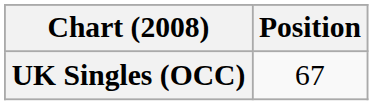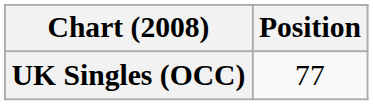 <table class="wikitable plainrowheaders" style="text-align:center">
 <tr>
 <th scope="col">Chart (2008)</th>
 <th scope="col">Position</th>
 </tr>
 <tr>
 <th scope="row">UK Singles (OCC)</th>
-<td>67</td>
+<td>77</td>
 </tr>
 </table>
